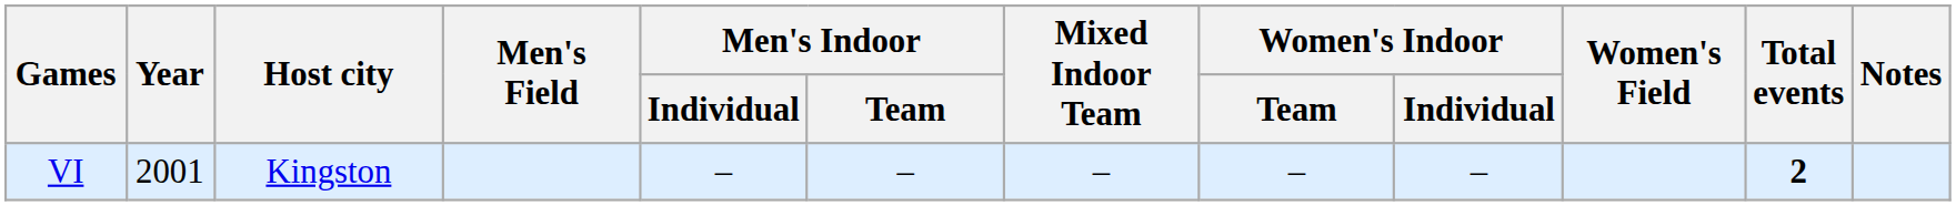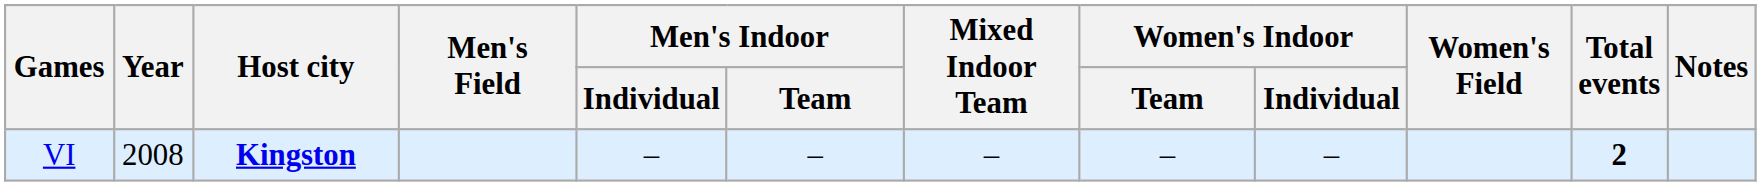 <table class="wikitable" style="text-align:center; font-size:90%;">
 <tr>
 <th rowspan=2 scope="col" style="padding:0.25em;">Games</th>
 <th rowspan=2 scope="col" style="padding:0.25em;">Year</th>
 <th rowspan=2 scope="col" style="width:6.25em;">Host city</th>
 <th rowspan=2 style="width:5.25em;">Men's<br>Field</th>
 <th colspan=2 style="line-height:115%;">Men's Indoor</th>
 <th rowspan=2 style="width:5.25em;">Mixed<br>Indoor<br>Team</th>
 <th colspan=2 style="line-height:115%;">Women's Indoor</th>
 <th rowspan=2 style="width:5.25em; padding:0px;">Women's<br>Field</th>
 <th rowspan=2>Total<br>events</th>
 <th rowspan=2>Notes</th>
 </tr>
 <tr>
 <th style="line-height:115%; width:5.25em, padding:0px;">Individual</th>
 <th style="line-height:115%; width:5.25em;">Team</th>
 <th style="line-height:115%; width:5.25em;">Team</th>
 <th style="line-height:115%; width:5.25em, padding:0px;">Individual</th>
 </tr>
 <tr bgcolor=#def>
 <td align=center><a href='#'>VI</a></td>
-<td>2001 </td>
-<td><a href='#'>Kingston</a> </td>
+<td>2008 </td>
+<td><strong><a href='#'>Kingston</a> </strong></td>
 <td><br></td>
 <td>–</td>
 <td>–</td>
 <td>–</td>
 <td>–</td>
 <td>–</td>
 <td><br></td>
 <td><strong>2</strong></td>
 <td></td>
 </tr>
 </table>
